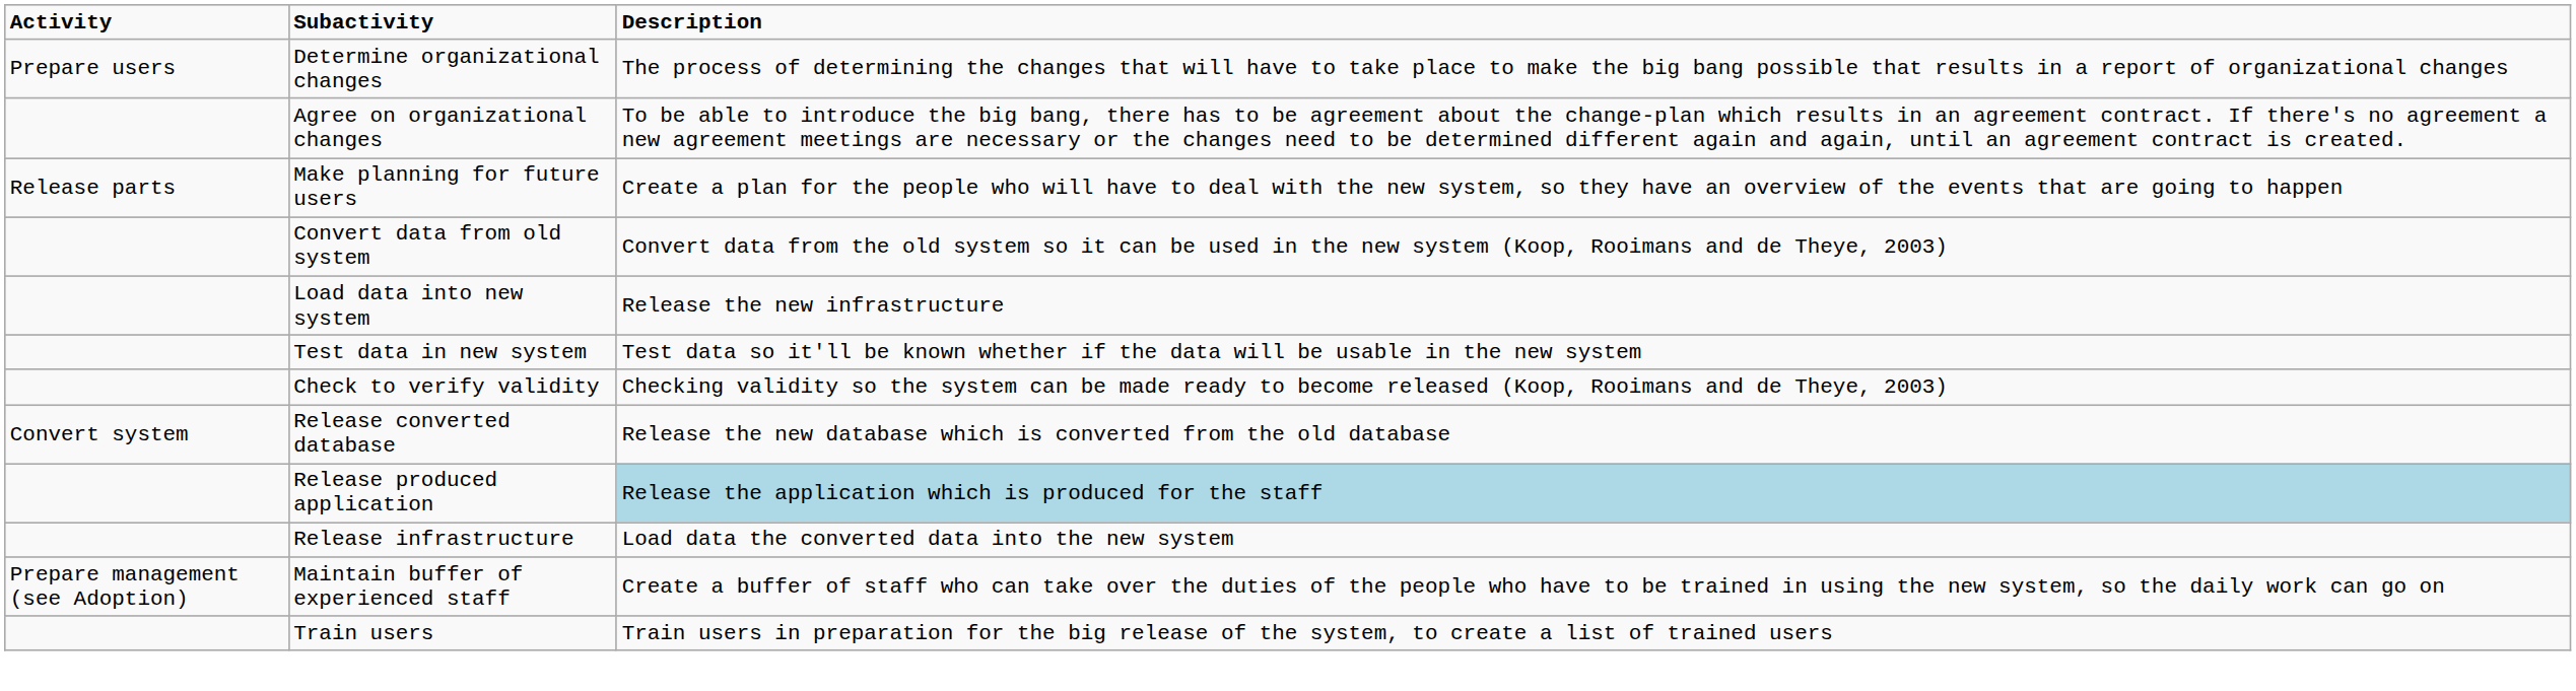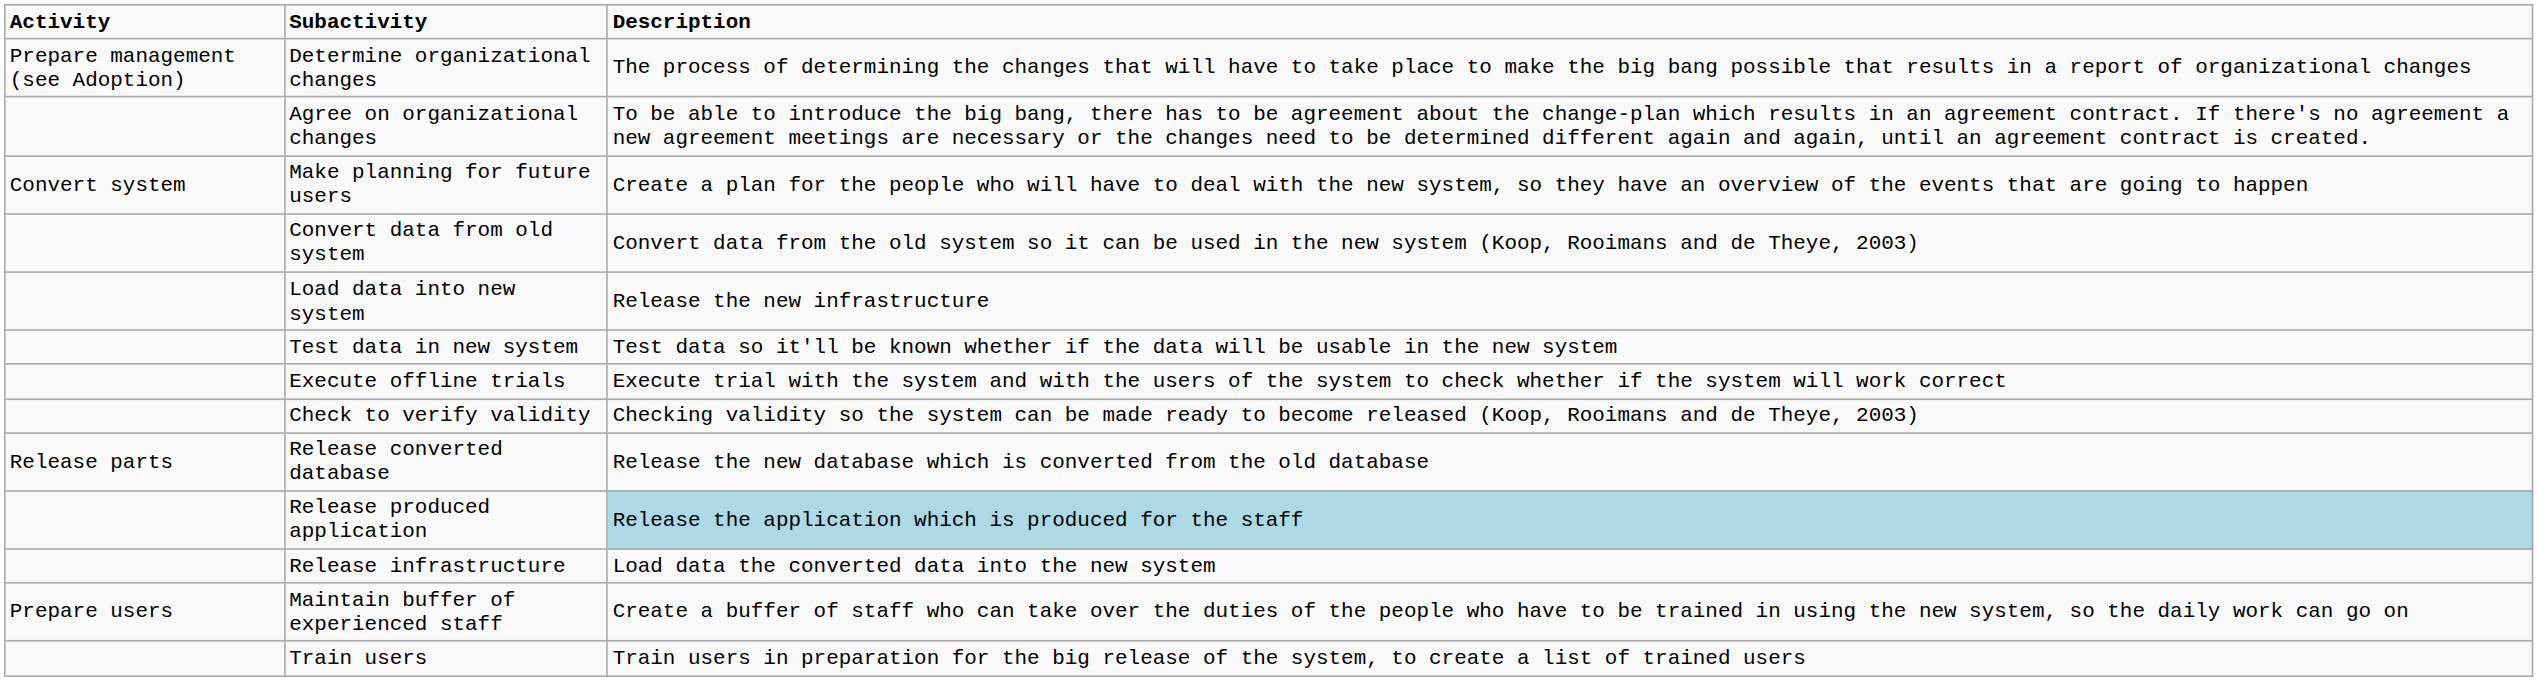 <table class="wikitable">
 <tr>
 <td><strong>Activity</strong></td>
 <td><strong>Subactivity</strong></td>
 <td><strong>Description</strong></td>
 </tr>
 <tr>
-<td>Prepare users</td>
+<td>Prepare management (see Adoption)</td>
 <td>Determine organizational changes</td>
 <td>The process of determining the changes that will have to take place to make the big bang possible that results in a report of organizational changes</td>
 </tr>
 <tr>
 <td></td>
 <td>Agree on organizational changes</td>
 <td>To be able to introduce the big bang, there has to be agreement about the change-plan which results in an agreement contract. If there's no agreement a new agreement meetings are necessary or the changes need to be determined different again and again, until an agreement contract is created.</td>
 </tr>
 <tr>
-<td>Release parts</td>
+<td>Convert system</td>
 <td>Make planning for future users</td>
 <td>Create a plan for the people who will have to deal with the new system, so they have an overview of the events that are going to happen</td>
 </tr>
 <tr>
 <td></td>
 <td>Convert data from old system</td>
 <td>Convert data from the old system so it can be used in the new system (Koop, Rooimans and de Theye, 2003)</td>
 </tr>
 <tr>
 <td></td>
 <td>Load data into new system</td>
 <td>Release the new infrastructure</td>
 </tr>
 <tr>
 <td></td>
 <td>Test data in new system</td>
 <td>Test data so it'll be known whether if the data will be usable in the new system</td>
 </tr>
 <tr>
 <td></td>
+<td>Execute offline trials</td>
+<td>Execute trial with the system and with the users of the system to check whether if the system will work correct</td>
+</tr>
+<tr>
+<td></td>
 <td>Check to verify validity</td>
 <td>Checking validity so the system can be made ready to become released (Koop, Rooimans and de Theye, 2003)</td>
 </tr>
 <tr>
-<td>Convert system</td>
+<td>Release parts</td>
 <td>Release converted database</td>
 <td>Release the new database which is converted from the old database</td>
 </tr>
 <tr>
 <td></td>
 <td>Release produced application</td>
 <td style="background: lightblue;">Release the application which is produced for the staff</td>
 </tr>
 <tr>
 <td></td>
 <td>Release infrastructure</td>
 <td>Load data the converted data into the new system</td>
 </tr>
 <tr>
-<td>Prepare management (see Adoption)</td>
+<td>Prepare users</td>
 <td>Maintain buffer of experienced staff</td>
 <td>Create a buffer of staff who can take over the duties of the people who have to be trained in using the new system, so the daily work can go on</td>
 </tr>
 <tr>
 <td></td>
 <td>Train users</td>
 <td>Train users in preparation for the big release of the system, to create a list of trained users</td>
 </tr>
 </table>
